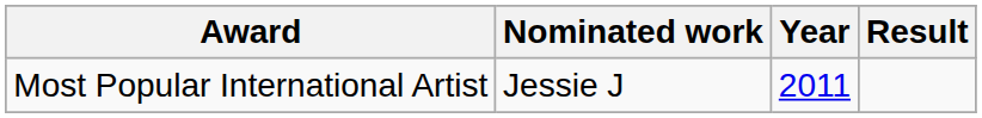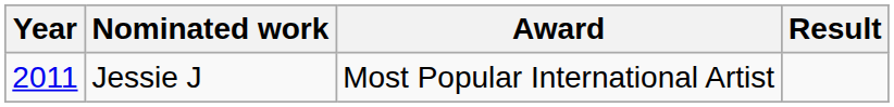 <table class="wikitable">
 <tr>
+<th>Year</th>
+<th>Nominated work</th>
 <th>Award</th>
-<th>Nominated work</th>
-<th>Year</th>
 <th>Result</th>
 </tr>
 <tr>
+<td><a href='#'>2011</a></td>
+<td>Jessie J</td>
 <td>Most Popular International Artist</td>
-<td>Jessie J</td>
-<td><a href='#'>2011</a></td>
 <td></td>
 </tr>
 </table>
